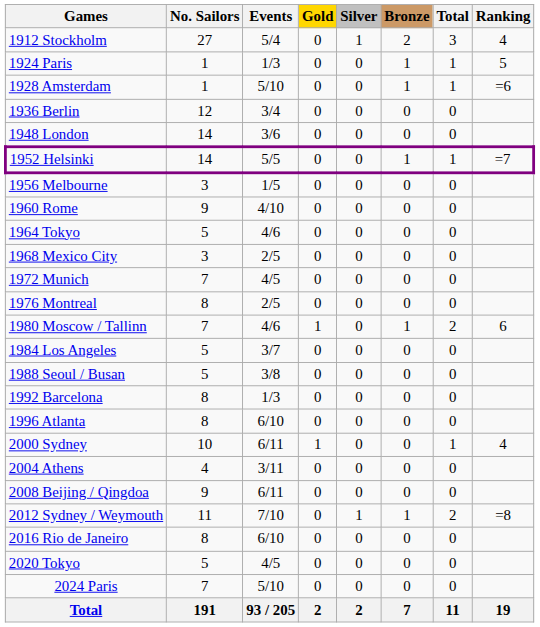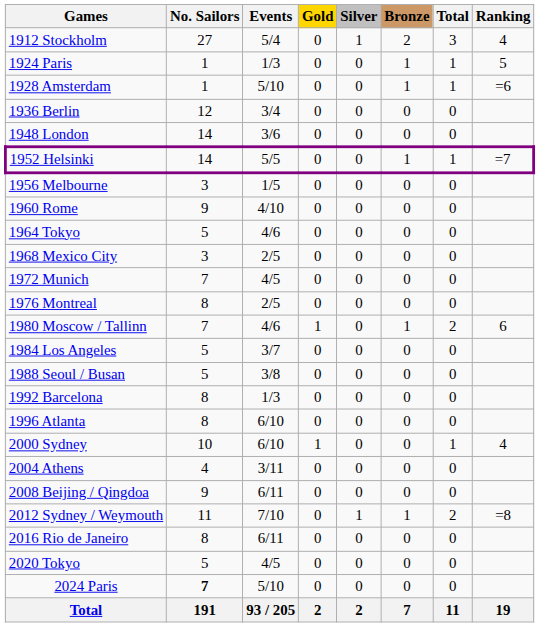 <table class="wikitable sortable" style="text-align:center">
 <tr>
 <th>Games</th>
 <th>No. Sailors</th>
 <th>Events</th>
 <th style="background-color:gold;">Gold</th>
 <th style="background-color:silver;">Silver</th>
 <th style="background-color:#c96;">Bronze</th>
 <th>Total</th>
 <th>Ranking</th>
 </tr>
 <tr>
 <td align=left><a href='#'>1912 Stockholm</a></td>
 <td>27</td>
 <td>5/4</td>
 <td>0</td>
 <td>1</td>
 <td>2</td>
 <td>3</td>
 <td>4</td>
 </tr>
 <tr>
 <td align=left><a href='#'>1924 Paris</a></td>
 <td>1</td>
 <td>1/3</td>
 <td>0</td>
 <td>0</td>
 <td>1</td>
 <td>1</td>
 <td>5</td>
 </tr>
 <tr>
 <td align=left><a href='#'>1928 Amsterdam</a></td>
 <td>1</td>
 <td>5/10</td>
 <td>0</td>
 <td>0</td>
 <td>1</td>
 <td>1</td>
 <td>=6</td>
 </tr>
 <tr>
 <td align=left><a href='#'>1936 Berlin</a></td>
 <td>12</td>
 <td>3/4</td>
 <td>0</td>
 <td>0</td>
 <td>0</td>
 <td>0</td>
 <td></td>
 </tr>
 <tr>
 <td align=left><a href='#'>1948 London</a></td>
 <td>14</td>
 <td>3/6</td>
 <td>0</td>
 <td>0</td>
 <td>0</td>
 <td>0</td>
 <td></td>
 </tr>
 <tr align=center style="border: 3px solid purple">
 <td align=left><a href='#'>1952 Helsinki</a></td>
 <td>14</td>
 <td>5/5</td>
 <td>0</td>
 <td>0</td>
 <td>1</td>
 <td>1</td>
 <td>=7</td>
 </tr>
 <tr>
 <td align=left><a href='#'>1956 Melbourne</a></td>
 <td>3</td>
 <td>1/5</td>
 <td>0</td>
 <td>0</td>
 <td>0</td>
 <td>0</td>
 <td></td>
 </tr>
 <tr>
 <td align=left><a href='#'>1960 Rome</a></td>
 <td>9</td>
 <td>4/10</td>
 <td>0</td>
 <td>0</td>
 <td>0</td>
 <td>0</td>
 <td></td>
 </tr>
 <tr>
 <td align=left><a href='#'>1964 Tokyo</a></td>
 <td>5</td>
 <td>4/6</td>
 <td>0</td>
 <td>0</td>
 <td>0</td>
 <td>0</td>
 <td></td>
 </tr>
 <tr>
 <td align=left><a href='#'>1968 Mexico City</a></td>
 <td>3</td>
 <td>2/5</td>
 <td>0</td>
 <td>0</td>
 <td>0</td>
 <td>0</td>
 <td></td>
 </tr>
 <tr>
 <td align=left><a href='#'>1972 Munich</a></td>
 <td>7</td>
 <td>4/5</td>
 <td>0</td>
 <td>0</td>
 <td>0</td>
 <td>0</td>
 <td></td>
 </tr>
 <tr>
 <td align=left><a href='#'>1976 Montreal</a></td>
 <td>8</td>
 <td>2/5</td>
 <td>0</td>
 <td>0</td>
 <td>0</td>
 <td>0</td>
 <td></td>
 </tr>
 <tr>
 <td align=left><a href='#'>1980 Moscow / Tallinn</a></td>
 <td>7</td>
 <td>4/6</td>
 <td>1</td>
 <td>0</td>
 <td>1</td>
 <td>2</td>
 <td>6</td>
 </tr>
 <tr>
 <td align=left><a href='#'>1984 Los Angeles</a></td>
 <td>5</td>
 <td>3/7</td>
 <td>0</td>
 <td>0</td>
 <td>0</td>
 <td>0</td>
 <td></td>
 </tr>
 <tr>
 <td align=left><a href='#'>1988 Seoul / Busan</a></td>
 <td>5</td>
 <td>3/8</td>
 <td>0</td>
 <td>0</td>
 <td>0</td>
 <td>0</td>
 <td></td>
 </tr>
 <tr>
 <td align=left><a href='#'>1992 Barcelona</a></td>
 <td>8</td>
 <td>1/3</td>
 <td>0</td>
 <td>0</td>
 <td>0</td>
 <td>0</td>
 <td></td>
 </tr>
 <tr>
 <td align=left><a href='#'>1996 Atlanta</a></td>
 <td>8</td>
 <td>6/10</td>
 <td>0</td>
 <td>0</td>
 <td>0</td>
 <td>0</td>
 <td></td>
 </tr>
 <tr>
 <td align=left><a href='#'>2000 Sydney</a></td>
 <td>10</td>
-<td>6/11</td>
+<td>6/10</td>
 <td>1</td>
 <td>0</td>
 <td>0</td>
 <td>1</td>
 <td>4</td>
 </tr>
 <tr>
 <td align=left><a href='#'>2004 Athens</a></td>
 <td>4</td>
 <td>3/11</td>
 <td>0</td>
 <td>0</td>
 <td>0</td>
 <td>0</td>
 <td></td>
 </tr>
 <tr>
 <td align=left><a href='#'>2008 Beijing / Qingdoa</a></td>
 <td>9</td>
 <td>6/11</td>
 <td>0</td>
 <td>0</td>
 <td>0</td>
 <td>0</td>
 <td></td>
 </tr>
 <tr>
 <td align=left><a href='#'>2012 Sydney / Weymouth</a></td>
 <td>11</td>
 <td>7/10</td>
 <td>0</td>
 <td>1</td>
 <td>1</td>
 <td>2</td>
 <td>=8</td>
 </tr>
 <tr>
 <td align=left><a href='#'>2016 Rio de Janeiro</a></td>
 <td>8</td>
-<td>6/10</td>
+<td>6/11</td>
 <td>0</td>
 <td>0</td>
 <td>0</td>
 <td>0</td>
 <td></td>
 </tr>
 <tr>
 <td align=left><a href='#'>2020 Tokyo</a></td>
 <td>5</td>
 <td>4/5</td>
 <td>0</td>
 <td>0</td>
 <td>0</td>
 <td>0</td>
 <td></td>
 </tr>
 <tr>
 <td><a href='#'>2024 Paris</a></td>
-<td>7</td>
+<td><strong>7</strong></td>
 <td>5/10</td>
 <td>0</td>
 <td>0</td>
 <td>0</td>
 <td>0</td>
 <td></td>
 </tr>
 <tr>
 <th><a href='#'>Total</a></th>
 <th>191</th>
 <th>93 / 205</th>
 <th>2</th>
 <th>2</th>
 <th>7</th>
 <th>11</th>
 <th>19</th>
 </tr>
 </table>
